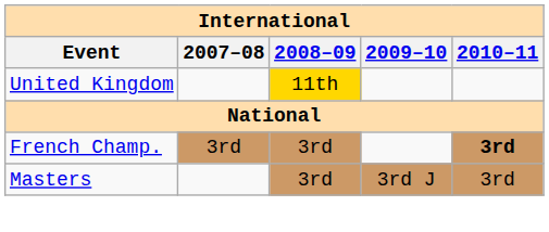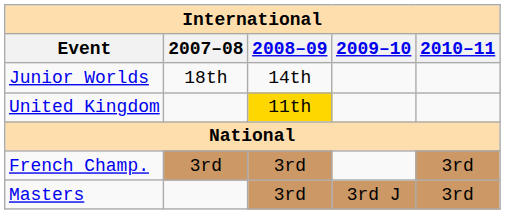 <table class="wikitable" style="text-align:center">
 <tr>
 <th style="background-color: #ffdead; " colspan=5 align=center>International</th>
 </tr>
 <tr>
 <th>Event</th>
 <th>2007–08 <br> </th>
 <th><a href='#'>2008–09</a> <br> </th>
 <th><a href='#'>2009–10</a> <br> </th>
 <th><a href='#'>2010–11</a> <br> </th>
+</tr>
+<tr>
+<td align=left><a href='#'>Junior Worlds</a></td>
+<td>18th</td>
+<td>14th</td>
+<td></td>
+<td></td>
 </tr>
 <tr>
 <td align=left> <a href='#'>United Kingdom</a></td>
 <td></td>
 <td style="background: gold;">11th</td>
 <td></td>
 <td></td>
 </tr>
 <tr>
 <th style="background-color: #ffdead; " colspan=5 align=center>National</th>
 </tr>
 <tr>
 <td align=left><a href='#'>French Champ.</a></td>
 <td bgcolor=cc9966>3rd</td>
 <td bgcolor=cc9966>3rd</td>
 <td></td>
-<td bgcolor=cc9966><strong>3rd</strong></td>
+<td bgcolor=cc9966>3rd</td>
 </tr>
 <tr>
 <td align=left><a href='#'>Masters</a></td>
 <td></td>
 <td bgcolor=cc9966>3rd</td>
 <td bgcolor=cc9966>3rd J</td>
 <td bgcolor=cc9966>3rd</td>
 </tr>
 </table>
